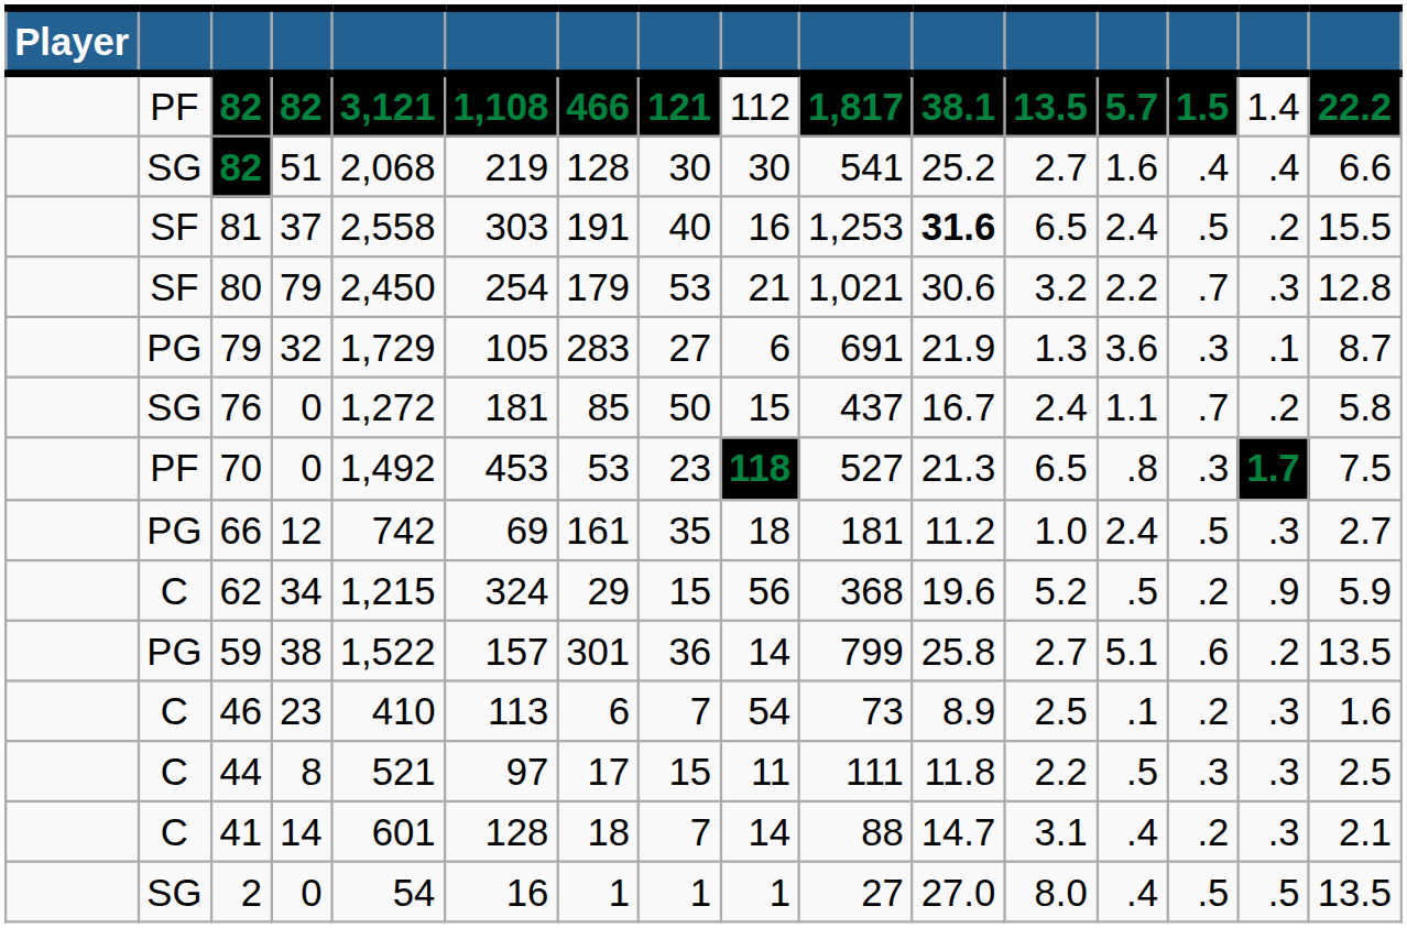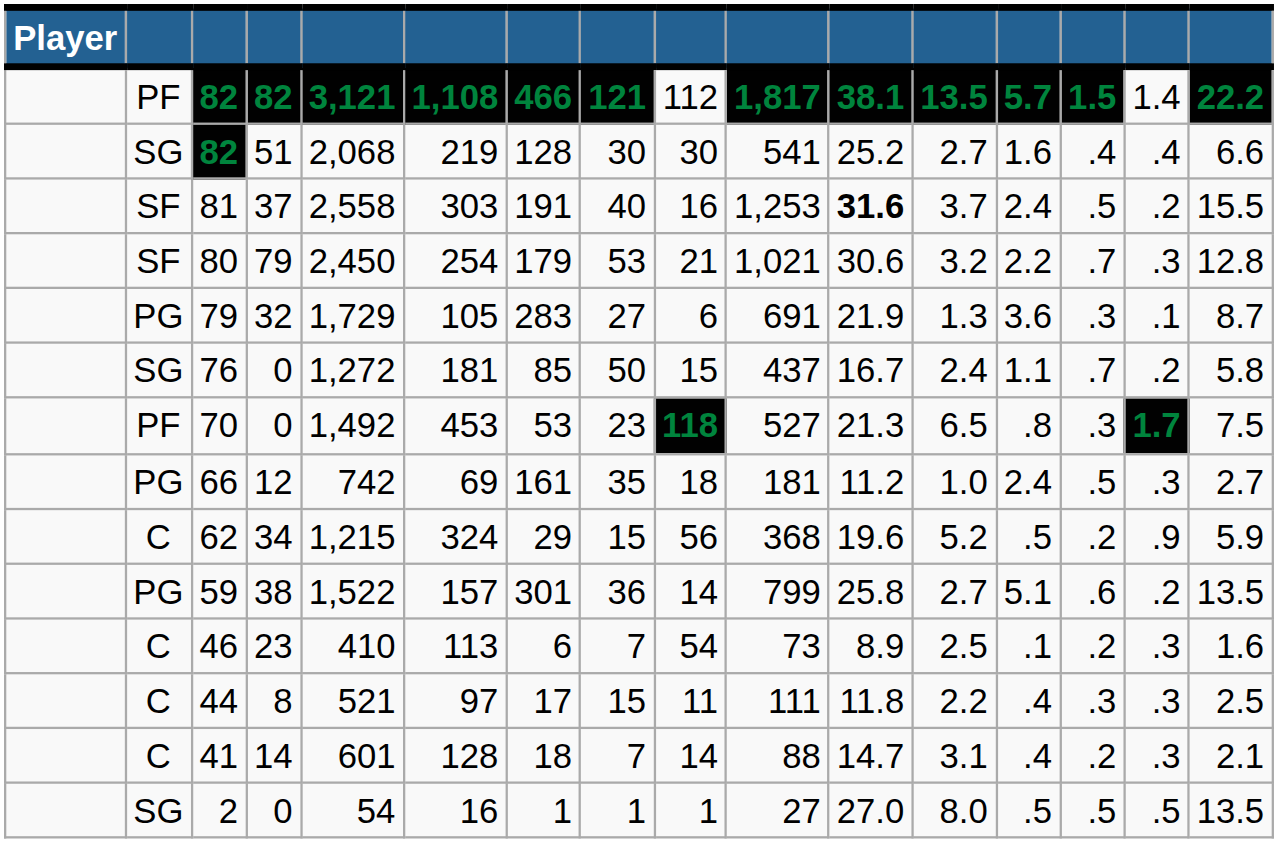 <table class="wikitable sortable" style="font-size: 95%; text-align:right;">
 <tr>
 <th style="background:#236192; color:#FFFFFF; border-top:#010101 3px solid; border-bottom:#010101 3px solid;">Player</th>
 <th style="background:#236192; color:#FFFFFF; border-top:#010101 3px solid; border-bottom:#010101 3px solid;"></th>
 <th style="background:#236192; color:#FFFFFF; border-top:#010101 3px solid; border-bottom:#010101 3px solid;"></th>
 <th style="background:#236192; color:#FFFFFF; border-top:#010101 3px solid; border-bottom:#010101 3px solid;"></th>
 <th style="background:#236192; color:#FFFFFF; border-top:#010101 3px solid; border-bottom:#010101 3px solid;"></th>
 <th style="background:#236192; color:#FFFFFF; border-top:#010101 3px solid; border-bottom:#010101 3px solid;"></th>
 <th style="background:#236192; color:#FFFFFF; border-top:#010101 3px solid; border-bottom:#010101 3px solid;"></th>
 <th style="background:#236192; color:#FFFFFF; border-top:#010101 3px solid; border-bottom:#010101 3px solid;"></th>
 <th style="background:#236192; color:#FFFFFF; border-top:#010101 3px solid; border-bottom:#010101 3px solid;"></th>
 <th style="background:#236192; color:#FFFFFF; border-top:#010101 3px solid; border-bottom:#010101 3px solid;"></th>
 <th style="background:#236192; color:#FFFFFF; border-top:#010101 3px solid; border-bottom:#010101 3px solid;"></th>
 <th style="background:#236192; color:#FFFFFF; border-top:#010101 3px solid; border-bottom:#010101 3px solid;"></th>
 <th style="background:#236192; color:#FFFFFF; border-top:#010101 3px solid; border-bottom:#010101 3px solid;"></th>
 <th style="background:#236192; color:#FFFFFF; border-top:#010101 3px solid; border-bottom:#010101 3px solid;"></th>
 <th style="background:#236192; color:#FFFFFF; border-top:#010101 3px solid; border-bottom:#010101 3px solid;"></th>
 <th style="background:#236192; color:#FFFFFF; border-top:#010101 3px solid; border-bottom:#010101 3px solid;"></th>
 </tr>
 <tr>
 <td style="text-align:left;"></td>
 <td style="text-align:center;">PF</td>
 <td style="background:#010101; color:#00843D;"><strong>82</strong></td>
 <td style="background:#010101; color:#00843D;"><strong>82</strong></td>
 <td style="background:#010101; color:#00843D;"><strong>3,121</strong></td>
 <td style="background:#010101; color:#00843D;"><strong>1,108</strong></td>
 <td style="background:#010101; color:#00843D;"><strong>466</strong></td>
 <td style="background:#010101; color:#00843D;"><strong>121</strong></td>
 <td>112</td>
 <td style="background:#010101; color:#00843D;"><strong>1,817</strong></td>
 <td style="background:#010101; color:#00843D;"><strong>38.1</strong></td>
 <td style="background:#010101; color:#00843D;"><strong>13.5</strong></td>
 <td style="background:#010101; color:#00843D;"><strong>5.7</strong></td>
 <td style="background:#010101; color:#00843D;"><strong>1.5</strong></td>
 <td>1.4</td>
 <td style="background:#010101; color:#00843D;"><strong>22.2</strong></td>
 </tr>
 <tr>
 <td style="text-align:left;"></td>
 <td style="text-align:center;">SG</td>
 <td style="background:#010101; color:#00843D;"><strong>82</strong></td>
 <td>51</td>
 <td>2,068</td>
 <td>219</td>
 <td>128</td>
 <td>30</td>
 <td>30</td>
 <td>541</td>
 <td>25.2</td>
 <td>2.7</td>
 <td>1.6</td>
 <td>.4</td>
 <td>.4</td>
 <td>6.6</td>
 </tr>
 <tr>
 <td style="text-align:left;"></td>
 <td style="text-align:center;">SF</td>
 <td>81</td>
 <td>37</td>
 <td>2,558</td>
 <td>303</td>
 <td>191</td>
 <td>40</td>
 <td>16</td>
 <td>1,253</td>
 <td><strong>31.6</strong></td>
-<td>6.5</td>
+<td>3.7</td>
 <td>2.4</td>
 <td>.5</td>
 <td>.2</td>
 <td>15.5</td>
 </tr>
 <tr>
 <td style="text-align:left;"></td>
 <td style="text-align:center;">SF</td>
 <td>80</td>
 <td>79</td>
 <td>2,450</td>
 <td>254</td>
 <td>179</td>
 <td>53</td>
 <td>21</td>
 <td>1,021</td>
 <td>30.6</td>
 <td>3.2</td>
 <td>2.2</td>
 <td>.7</td>
 <td>.3</td>
 <td>12.8</td>
 </tr>
 <tr>
 <td style="text-align:left;"></td>
 <td style="text-align:center;">PG</td>
 <td>79</td>
 <td>32</td>
 <td>1,729</td>
 <td>105</td>
 <td>283</td>
 <td>27</td>
 <td>6</td>
 <td>691</td>
 <td>21.9</td>
 <td>1.3</td>
 <td>3.6</td>
 <td>.3</td>
 <td>.1</td>
 <td>8.7</td>
 </tr>
 <tr>
 <td style="text-align:left;"></td>
 <td style="text-align:center;">SG</td>
 <td>76</td>
 <td>0</td>
 <td>1,272</td>
 <td>181</td>
 <td>85</td>
 <td>50</td>
 <td>15</td>
 <td>437</td>
 <td>16.7</td>
 <td>2.4</td>
 <td>1.1</td>
 <td>.7</td>
 <td>.2</td>
 <td>5.8</td>
 </tr>
 <tr>
 <td style="text-align:left;"></td>
 <td style="text-align:center;">PF</td>
 <td>70</td>
 <td>0</td>
 <td>1,492</td>
 <td>453</td>
 <td>53</td>
 <td>23</td>
 <td style="background:#010101; color:#00843D;"><strong>118</strong></td>
 <td>527</td>
 <td>21.3</td>
 <td>6.5</td>
 <td>.8</td>
 <td>.3</td>
 <td style="background:#010101; color:#00843D;"><strong>1.7</strong></td>
 <td>7.5</td>
 </tr>
 <tr>
 <td style="text-align:left;"></td>
 <td style="text-align:center;">PG</td>
 <td>66</td>
 <td>12</td>
 <td>742</td>
 <td>69</td>
 <td>161</td>
 <td>35</td>
 <td>18</td>
 <td>181</td>
 <td>11.2</td>
 <td>1.0</td>
 <td>2.4</td>
 <td>.5</td>
 <td>.3</td>
 <td>2.7</td>
 </tr>
 <tr>
 <td style="text-align:left;"></td>
 <td style="text-align:center;">C</td>
 <td>62</td>
 <td>34</td>
 <td>1,215</td>
 <td>324</td>
 <td>29</td>
 <td>15</td>
 <td>56</td>
 <td>368</td>
 <td>19.6</td>
 <td>5.2</td>
 <td>.5</td>
 <td>.2</td>
 <td>.9</td>
 <td>5.9</td>
 </tr>
 <tr>
 <td style="text-align:left;"></td>
 <td style="text-align:center;">PG</td>
 <td>59</td>
 <td>38</td>
 <td>1,522</td>
 <td>157</td>
 <td>301</td>
 <td>36</td>
 <td>14</td>
 <td>799</td>
 <td>25.8</td>
 <td>2.7</td>
 <td>5.1</td>
 <td>.6</td>
 <td>.2</td>
 <td>13.5</td>
 </tr>
 <tr>
 <td style="text-align:left;"></td>
 <td style="text-align:center;">C</td>
 <td>46</td>
 <td>23</td>
 <td>410</td>
 <td>113</td>
 <td>6</td>
 <td>7</td>
 <td>54</td>
 <td>73</td>
 <td>8.9</td>
 <td>2.5</td>
 <td>.1</td>
 <td>.2</td>
 <td>.3</td>
 <td>1.6</td>
 </tr>
 <tr>
 <td style="text-align:left;"></td>
 <td style="text-align:center;">C</td>
 <td>44</td>
 <td>8</td>
 <td>521</td>
 <td>97</td>
 <td>17</td>
 <td>15</td>
 <td>11</td>
 <td>111</td>
 <td>11.8</td>
 <td>2.2</td>
-<td>.5</td>
+<td>.4</td>
 <td>.3</td>
 <td>.3</td>
 <td>2.5</td>
 </tr>
 <tr>
 <td style="text-align:left;"></td>
 <td style="text-align:center;">C</td>
 <td>41</td>
 <td>14</td>
 <td>601</td>
 <td>128</td>
 <td>18</td>
 <td>7</td>
 <td>14</td>
 <td>88</td>
 <td>14.7</td>
 <td>3.1</td>
 <td>.4</td>
 <td>.2</td>
 <td>.3</td>
 <td>2.1</td>
 </tr>
 <tr>
 <td style="text-align:left;"></td>
 <td style="text-align:center;">SG</td>
 <td>2</td>
 <td>0</td>
 <td>54</td>
 <td>16</td>
 <td>1</td>
 <td>1</td>
 <td>1</td>
 <td>27</td>
 <td>27.0</td>
 <td>8.0</td>
-<td>.4</td>
+<td>.5</td>
 <td>.5</td>
 <td>.5</td>
 <td>13.5</td>
 </tr>
 </table>
